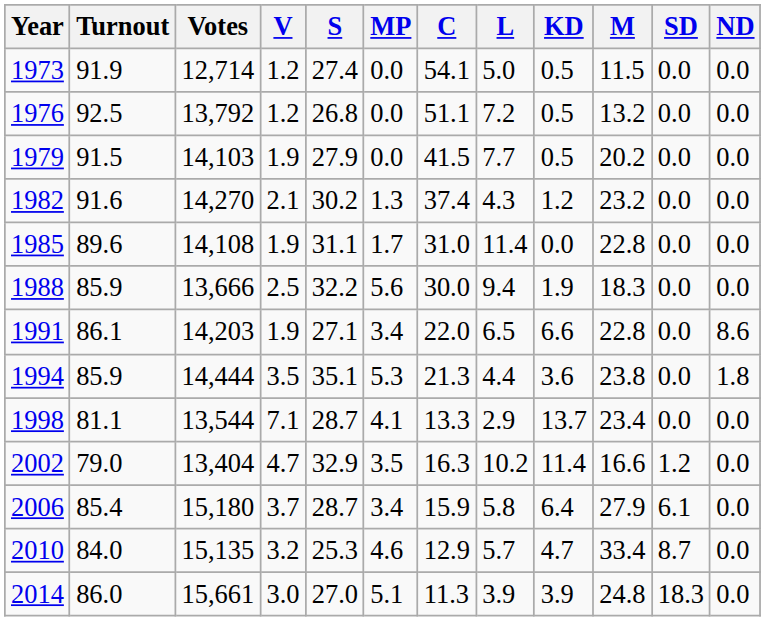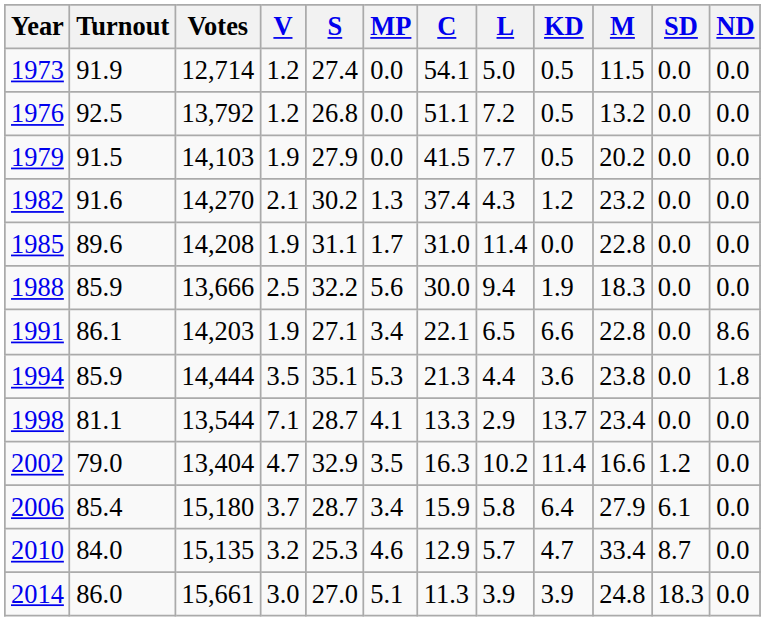 <table class="wikitable sortable" style="font-size: 95%;">
 <tr>
 <th>Year</th>
 <th>Turnout</th>
 <th>Votes</th>
 <th><a href='#'>V</a></th>
 <th><a href='#'>S</a></th>
 <th><a href='#'>MP</a></th>
 <th><a href='#'>C</a></th>
 <th><a href='#'>L</a></th>
 <th><a href='#'>KD</a></th>
 <th><a href='#'>M</a></th>
 <th><a href='#'>SD</a></th>
 <th><a href='#'>ND</a></th>
 </tr>
 <tr>
 <td><a href='#'>1973</a></td>
 <td>91.9</td>
 <td>12,714</td>
 <td>1.2</td>
 <td>27.4</td>
 <td>0.0</td>
 <td>54.1</td>
 <td>5.0</td>
 <td>0.5</td>
 <td>11.5</td>
 <td>0.0</td>
 <td>0.0</td>
 </tr>
 <tr>
 <td><a href='#'>1976</a></td>
 <td>92.5</td>
 <td>13,792</td>
 <td>1.2</td>
 <td>26.8</td>
 <td>0.0</td>
 <td>51.1</td>
 <td>7.2</td>
 <td>0.5</td>
 <td>13.2</td>
 <td>0.0</td>
 <td>0.0</td>
 </tr>
 <tr>
 <td><a href='#'>1979</a></td>
 <td>91.5</td>
 <td>14,103</td>
 <td>1.9</td>
 <td>27.9</td>
 <td>0.0</td>
 <td>41.5</td>
 <td>7.7</td>
 <td>0.5</td>
 <td>20.2</td>
 <td>0.0</td>
 <td>0.0</td>
 </tr>
 <tr>
 <td><a href='#'>1982</a></td>
 <td>91.6</td>
 <td>14,270</td>
 <td>2.1</td>
 <td>30.2</td>
 <td>1.3</td>
 <td>37.4</td>
 <td>4.3</td>
 <td>1.2</td>
 <td>23.2</td>
 <td>0.0</td>
 <td>0.0</td>
 </tr>
 <tr>
 <td><a href='#'>1985</a></td>
 <td>89.6</td>
-<td>14,108</td>
+<td>14,208</td>
 <td>1.9</td>
 <td>31.1</td>
 <td>1.7</td>
 <td>31.0</td>
 <td>11.4</td>
 <td>0.0</td>
 <td>22.8</td>
 <td>0.0</td>
 <td>0.0</td>
 </tr>
 <tr>
 <td><a href='#'>1988</a></td>
 <td>85.9</td>
 <td>13,666</td>
 <td>2.5</td>
 <td>32.2</td>
 <td>5.6</td>
 <td>30.0</td>
 <td>9.4</td>
 <td>1.9</td>
 <td>18.3</td>
 <td>0.0</td>
 <td>0.0</td>
 </tr>
 <tr>
 <td><a href='#'>1991</a></td>
 <td>86.1</td>
 <td>14,203</td>
 <td>1.9</td>
 <td>27.1</td>
 <td>3.4</td>
-<td>22.0</td>
+<td>22.1</td>
 <td>6.5</td>
 <td>6.6</td>
 <td>22.8</td>
 <td>0.0</td>
 <td>8.6</td>
 </tr>
 <tr>
 <td><a href='#'>1994</a></td>
 <td>85.9</td>
 <td>14,444</td>
 <td>3.5</td>
 <td>35.1</td>
 <td>5.3</td>
 <td>21.3</td>
 <td>4.4</td>
 <td>3.6</td>
 <td>23.8</td>
 <td>0.0</td>
 <td>1.8</td>
 </tr>
 <tr>
 <td><a href='#'>1998</a></td>
 <td>81.1</td>
 <td>13,544</td>
 <td>7.1</td>
 <td>28.7</td>
 <td>4.1</td>
 <td>13.3</td>
 <td>2.9</td>
 <td>13.7</td>
 <td>23.4</td>
 <td>0.0</td>
 <td>0.0</td>
 </tr>
 <tr>
 <td><a href='#'>2002</a></td>
 <td>79.0</td>
 <td>13,404</td>
 <td>4.7</td>
 <td>32.9</td>
 <td>3.5</td>
 <td>16.3</td>
 <td>10.2</td>
 <td>11.4</td>
 <td>16.6</td>
 <td>1.2</td>
 <td>0.0</td>
 </tr>
 <tr>
 <td><a href='#'>2006</a></td>
 <td>85.4</td>
 <td>15,180</td>
 <td>3.7</td>
 <td>28.7</td>
 <td>3.4</td>
 <td>15.9</td>
 <td>5.8</td>
 <td>6.4</td>
 <td>27.9</td>
 <td>6.1</td>
 <td>0.0</td>
 </tr>
 <tr>
 <td><a href='#'>2010</a></td>
 <td>84.0</td>
 <td>15,135</td>
 <td>3.2</td>
 <td>25.3</td>
 <td>4.6</td>
 <td>12.9</td>
 <td>5.7</td>
 <td>4.7</td>
 <td>33.4</td>
 <td>8.7</td>
 <td>0.0</td>
 </tr>
 <tr>
 <td><a href='#'>2014</a></td>
 <td>86.0</td>
 <td>15,661</td>
 <td>3.0</td>
 <td>27.0</td>
 <td>5.1</td>
 <td>11.3</td>
 <td>3.9</td>
 <td>3.9</td>
 <td>24.8</td>
 <td>18.3</td>
 <td>0.0</td>
 </tr>
 </table>
